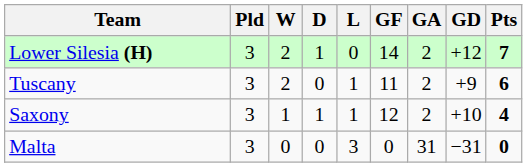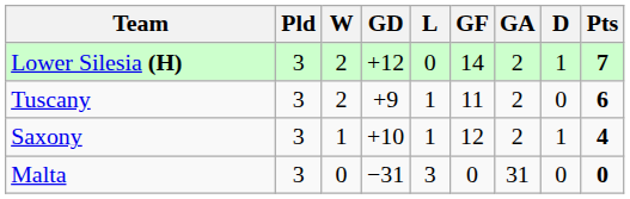 <table class="wikitable" style="text-align:center;">
 <tr>
 <th width=175>Team</th>
 <th width=20 abbr="Played">Pld</th>
 <th width=20 abbr="Won">W</th>
-<th width=20 abbr="Drawn">D</th>
+<th width=20 abbr="Goal difference">GD</th>
 <th width=20 abbr="Lost">L</th>
 <th width=20 abbr="Goals for">GF</th>
 <th width=20 abbr="Goals against">GA</th>
-<th width=20 abbr="Goal difference">GD</th>
+<th width=20 abbr="Drawn">D</th>
 <th width=20 abbr="Points">Pts</th>
 </tr>
 <tr bgcolor=#ccffcc>
 <td align=left> <a href='#'>Lower Silesia</a> <strong>(H)</strong></td>
 <td>3</td>
 <td>2</td>
-<td>1</td>
+<td>+12</td>
 <td>0</td>
 <td>14</td>
 <td>2</td>
-<td>+12</td>
+<td>1</td>
 <td><strong>7</strong></td>
 </tr>
 <tr>
 <td align=left> <a href='#'>Tuscany</a></td>
 <td>3</td>
 <td>2</td>
-<td>0</td>
+<td>+9</td>
 <td>1</td>
 <td>11</td>
 <td>2</td>
-<td>+9</td>
+<td>0</td>
 <td><strong>6</strong></td>
 </tr>
 <tr>
 <td align=left> <a href='#'>Saxony</a></td>
 <td>3</td>
 <td>1</td>
-<td>1</td>
+<td>+10</td>
 <td>1</td>
 <td>12</td>
 <td>2</td>
-<td>+10</td>
+<td>1</td>
 <td><strong>4</strong></td>
 </tr>
 <tr>
 <td align=left> <a href='#'>Malta</a></td>
 <td>3</td>
 <td>0</td>
-<td>0</td>
+<td>−31</td>
 <td>3</td>
 <td>0</td>
 <td>31</td>
-<td>−31</td>
+<td>0</td>
 <td><strong>0</strong></td>
 </tr>
 </table>
